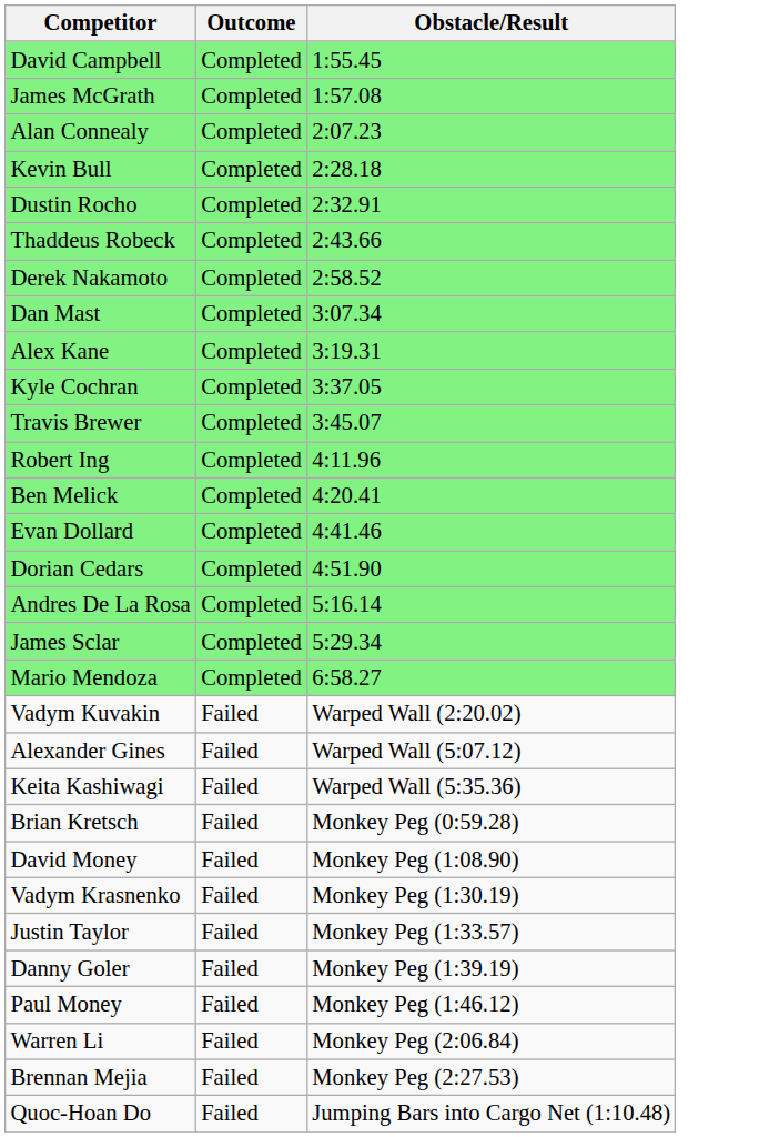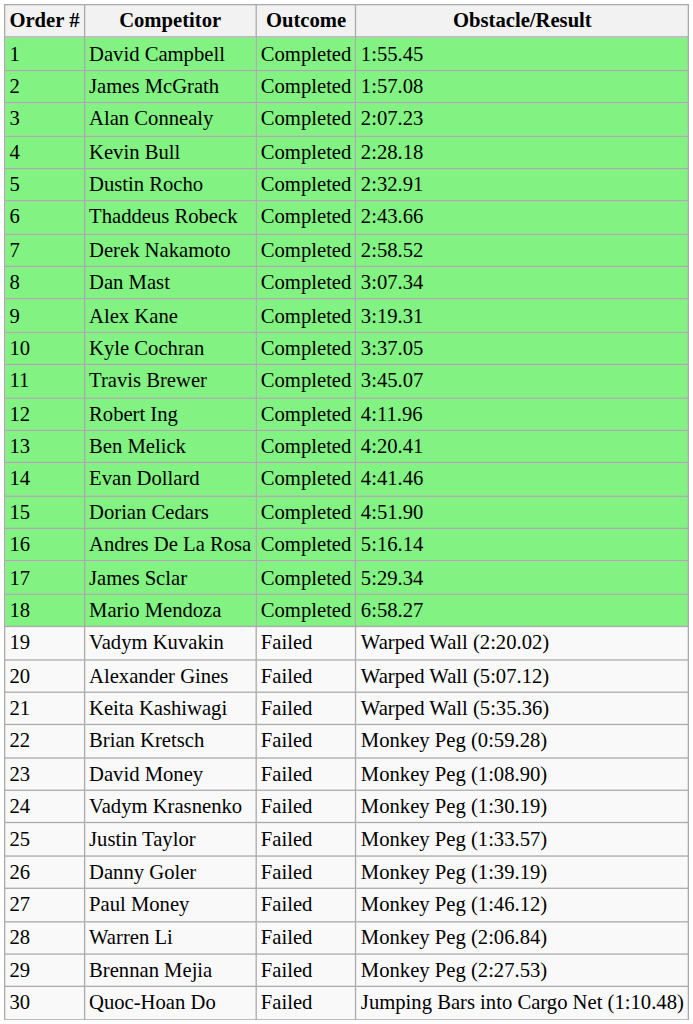 <table class="wikitable sortable">
 <tr>
+<th>Order #</th>
 <th>Competitor</th>
 <th>Outcome</th>
 <th>Obstacle/Result</th>
 </tr>
 <tr style="background-color:#82f282">
+<td>1</td>
 <td>David Campbell</td>
 <td>Completed</td>
 <td>1:55.45</td>
 </tr>
 <tr style="background-color:#82f282">
+<td>2</td>
 <td>James McGrath</td>
 <td>Completed</td>
 <td>1:57.08</td>
 </tr>
 <tr style="background-color:#82f282">
+<td>3</td>
 <td>Alan Connealy</td>
 <td>Completed</td>
 <td>2:07.23</td>
 </tr>
 <tr style="background-color:#82f282">
+<td>4</td>
 <td>Kevin Bull</td>
 <td>Completed</td>
 <td>2:28.18</td>
 </tr>
 <tr style="background-color:#82f282">
+<td>5</td>
 <td>Dustin Rocho</td>
 <td>Completed</td>
 <td>2:32.91</td>
 </tr>
 <tr style="background-color:#82f282">
+<td>6</td>
 <td>Thaddeus Robeck</td>
 <td>Completed</td>
 <td>2:43.66</td>
 </tr>
 <tr style="background-color:#82f282">
+<td>7</td>
 <td>Derek Nakamoto</td>
 <td>Completed</td>
 <td>2:58.52</td>
 </tr>
 <tr style="background-color:#82f282">
+<td>8</td>
 <td>Dan Mast</td>
 <td>Completed</td>
 <td>3:07.34</td>
 </tr>
 <tr style="background-color:#82f282">
+<td>9</td>
 <td>Alex Kane</td>
 <td>Completed</td>
 <td>3:19.31</td>
 </tr>
 <tr style="background-color:#82f282">
+<td>10</td>
 <td>Kyle Cochran</td>
 <td>Completed</td>
 <td>3:37.05</td>
 </tr>
 <tr style="background-color:#82f282">
+<td>11</td>
 <td>Travis Brewer</td>
 <td>Completed</td>
 <td>3:45.07</td>
 </tr>
 <tr style="background-color:#82f282">
+<td>12</td>
 <td>Robert Ing</td>
 <td>Completed</td>
 <td>4:11.96</td>
 </tr>
 <tr style="background-color:#82f282">
+<td>13</td>
 <td>Ben Melick</td>
 <td>Completed</td>
 <td>4:20.41</td>
 </tr>
 <tr style="background-color:#82f282">
+<td>14</td>
 <td>Evan Dollard</td>
 <td>Completed</td>
 <td>4:41.46</td>
 </tr>
 <tr style="background-color:#82f282">
+<td>15</td>
 <td>Dorian Cedars</td>
 <td>Completed</td>
 <td>4:51.90</td>
 </tr>
 <tr style="background-color:#82f282">
+<td>16</td>
 <td>Andres De La Rosa</td>
 <td>Completed</td>
 <td>5:16.14</td>
 </tr>
 <tr style="background-color:#82f282">
+<td>17</td>
 <td>James Sclar</td>
 <td>Completed</td>
 <td>5:29.34</td>
 </tr>
 <tr style="background-color:#82f282">
+<td>18</td>
 <td>Mario Mendoza</td>
 <td>Completed</td>
 <td>6:58.27</td>
 </tr>
 <tr>
+<td>19</td>
 <td>Vadym Kuvakin</td>
 <td>Failed</td>
 <td>Warped Wall (2:20.02)</td>
 </tr>
 <tr>
+<td>20</td>
 <td>Alexander Gines</td>
 <td>Failed</td>
 <td>Warped Wall (5:07.12)</td>
 </tr>
 <tr>
+<td>21</td>
 <td>Keita Kashiwagi</td>
 <td>Failed</td>
 <td>Warped Wall (5:35.36)</td>
 </tr>
 <tr>
+<td>22</td>
 <td>Brian Kretsch</td>
 <td>Failed</td>
 <td>Monkey Peg (0:59.28)</td>
 </tr>
 <tr>
+<td>23</td>
 <td>David Money</td>
 <td>Failed</td>
 <td>Monkey Peg (1:08.90)</td>
 </tr>
 <tr>
+<td>24</td>
 <td>Vadym Krasnenko</td>
 <td>Failed</td>
 <td>Monkey Peg (1:30.19)</td>
 </tr>
 <tr>
+<td>25</td>
 <td>Justin Taylor</td>
 <td>Failed</td>
 <td>Monkey Peg (1:33.57)</td>
 </tr>
 <tr>
+<td>26</td>
 <td>Danny Goler</td>
 <td>Failed</td>
 <td>Monkey Peg (1:39.19)</td>
 </tr>
 <tr>
+<td>27</td>
 <td>Paul Money</td>
 <td>Failed</td>
 <td>Monkey Peg (1:46.12)</td>
 </tr>
 <tr>
+<td>28</td>
 <td>Warren Li</td>
 <td>Failed</td>
 <td>Monkey Peg (2:06.84)</td>
 </tr>
 <tr>
+<td>29</td>
 <td>Brennan Mejia</td>
 <td>Failed</td>
 <td>Monkey Peg (2:27.53)</td>
 </tr>
 <tr>
+<td>30</td>
 <td>Quoc-Hoan Do</td>
 <td>Failed</td>
 <td>Jumping Bars into Cargo Net (1:10.48)</td>
 </tr>
 </table>
